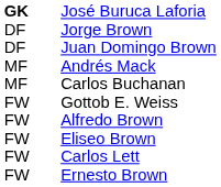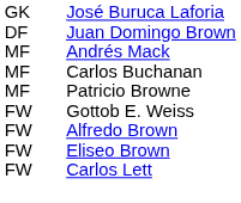 <table style="font-size:90%; margin:0.2em auto;" cellspacing="0" cellpadding="0">
 <tr>
 <th width="25"></th>
 <th width="25"></th>
 </tr>
 <tr>
-<td><strong>GK</strong></td>
+<td>GK</td>
 <td></td>
 <td> <a href='#'>José Buruca Laforia</a></td>
-</tr>
-<tr>
-<td>DF</td>
-<td></td>
-<td> <a href='#'>Jorge Brown</a></td>
 </tr>
 <tr>
 <td>DF</td>
 <td></td>
 <td> <a href='#'>Juan Domingo Brown</a></td>
 </tr>
 <tr>
 <td>MF</td>
 <td></td>
 <td> <a href='#'>Andrés Mack</a></td>
 </tr>
 <tr>
 <td>MF</td>
 <td></td>
 <td> Carlos Buchanan</td>
+</tr>
+<tr>
+<td>MF</td>
+<td></td>
+<td> Patricio Browne</td>
 </tr>
 <tr>
 <td>FW</td>
 <td></td>
 <td> Gottob E. Weiss</td>
 </tr>
 <tr>
 <td>FW</td>
 <td></td>
 <td> <a href='#'>Alfredo Brown</a></td>
 </tr>
 <tr>
 <td>FW</td>
 <td></td>
 <td> <a href='#'>Eliseo Brown</a></td>
 </tr>
 <tr>
 <td>FW</td>
 <td></td>
 <td> <a href='#'>Carlos Lett</a></td>
 </tr>
-<tr>
-<td>FW</td>
-<td></td>
-<td> <a href='#'>Ernesto Brown</a></td>
-</tr>
 </table>
